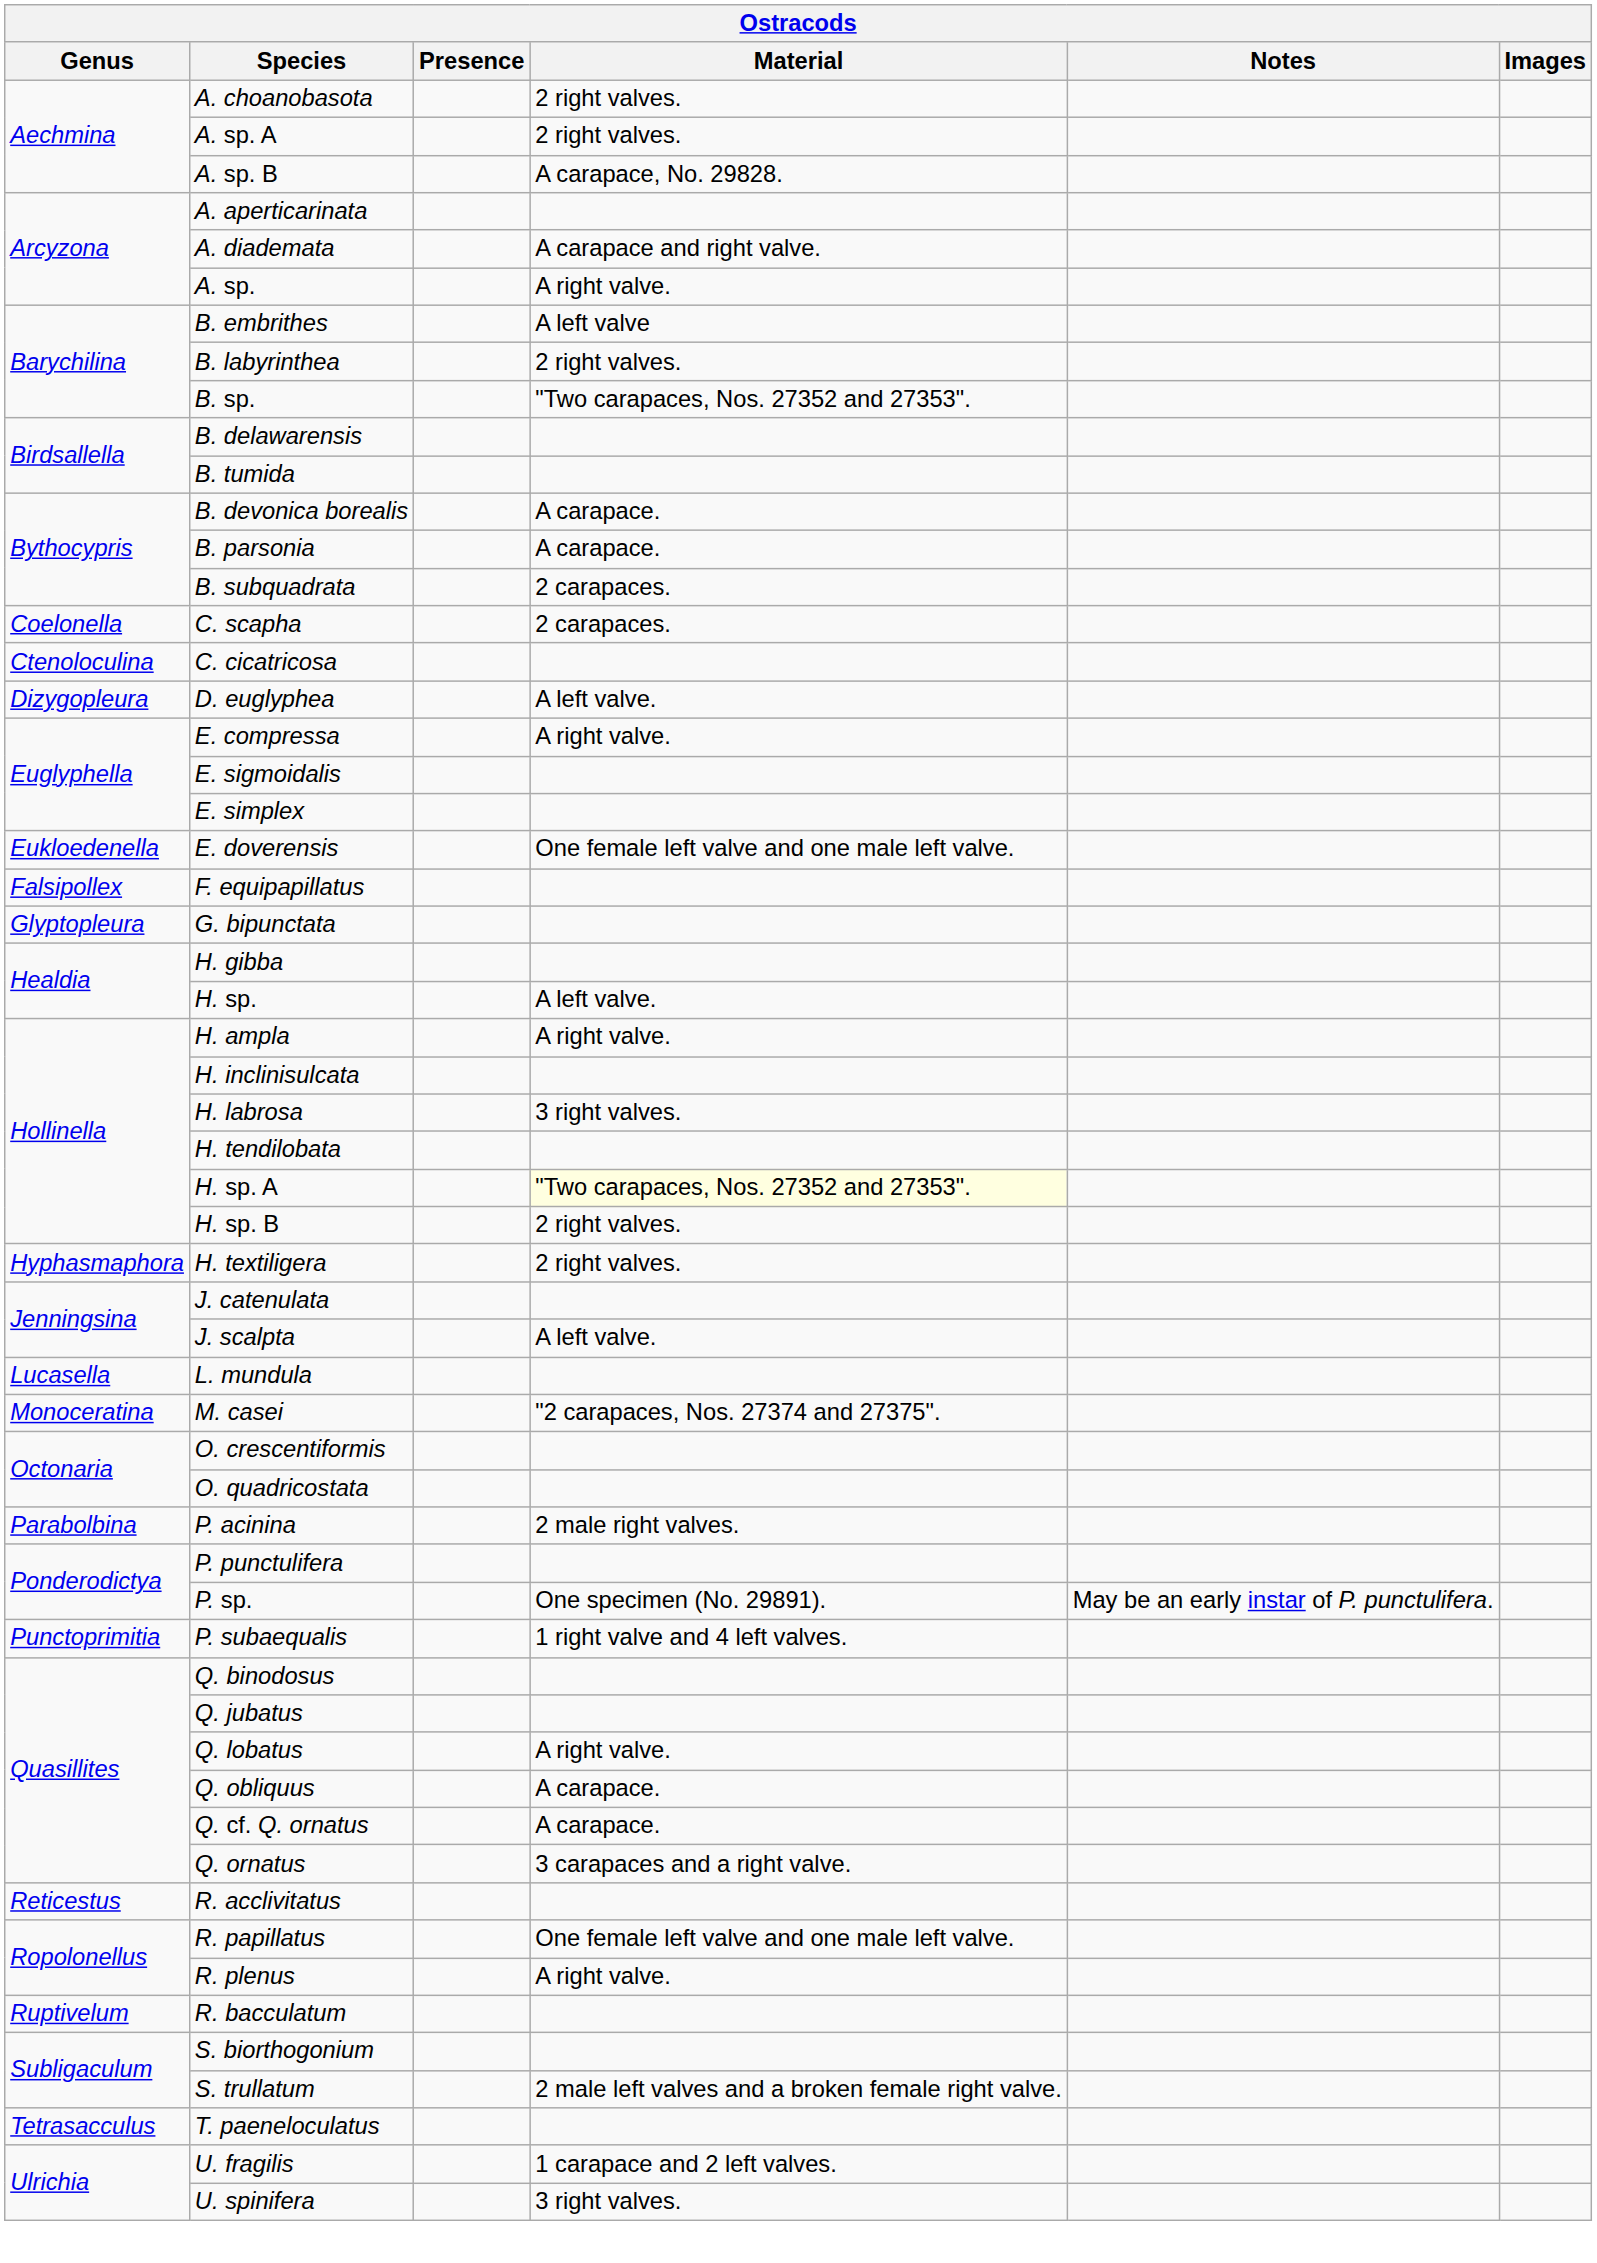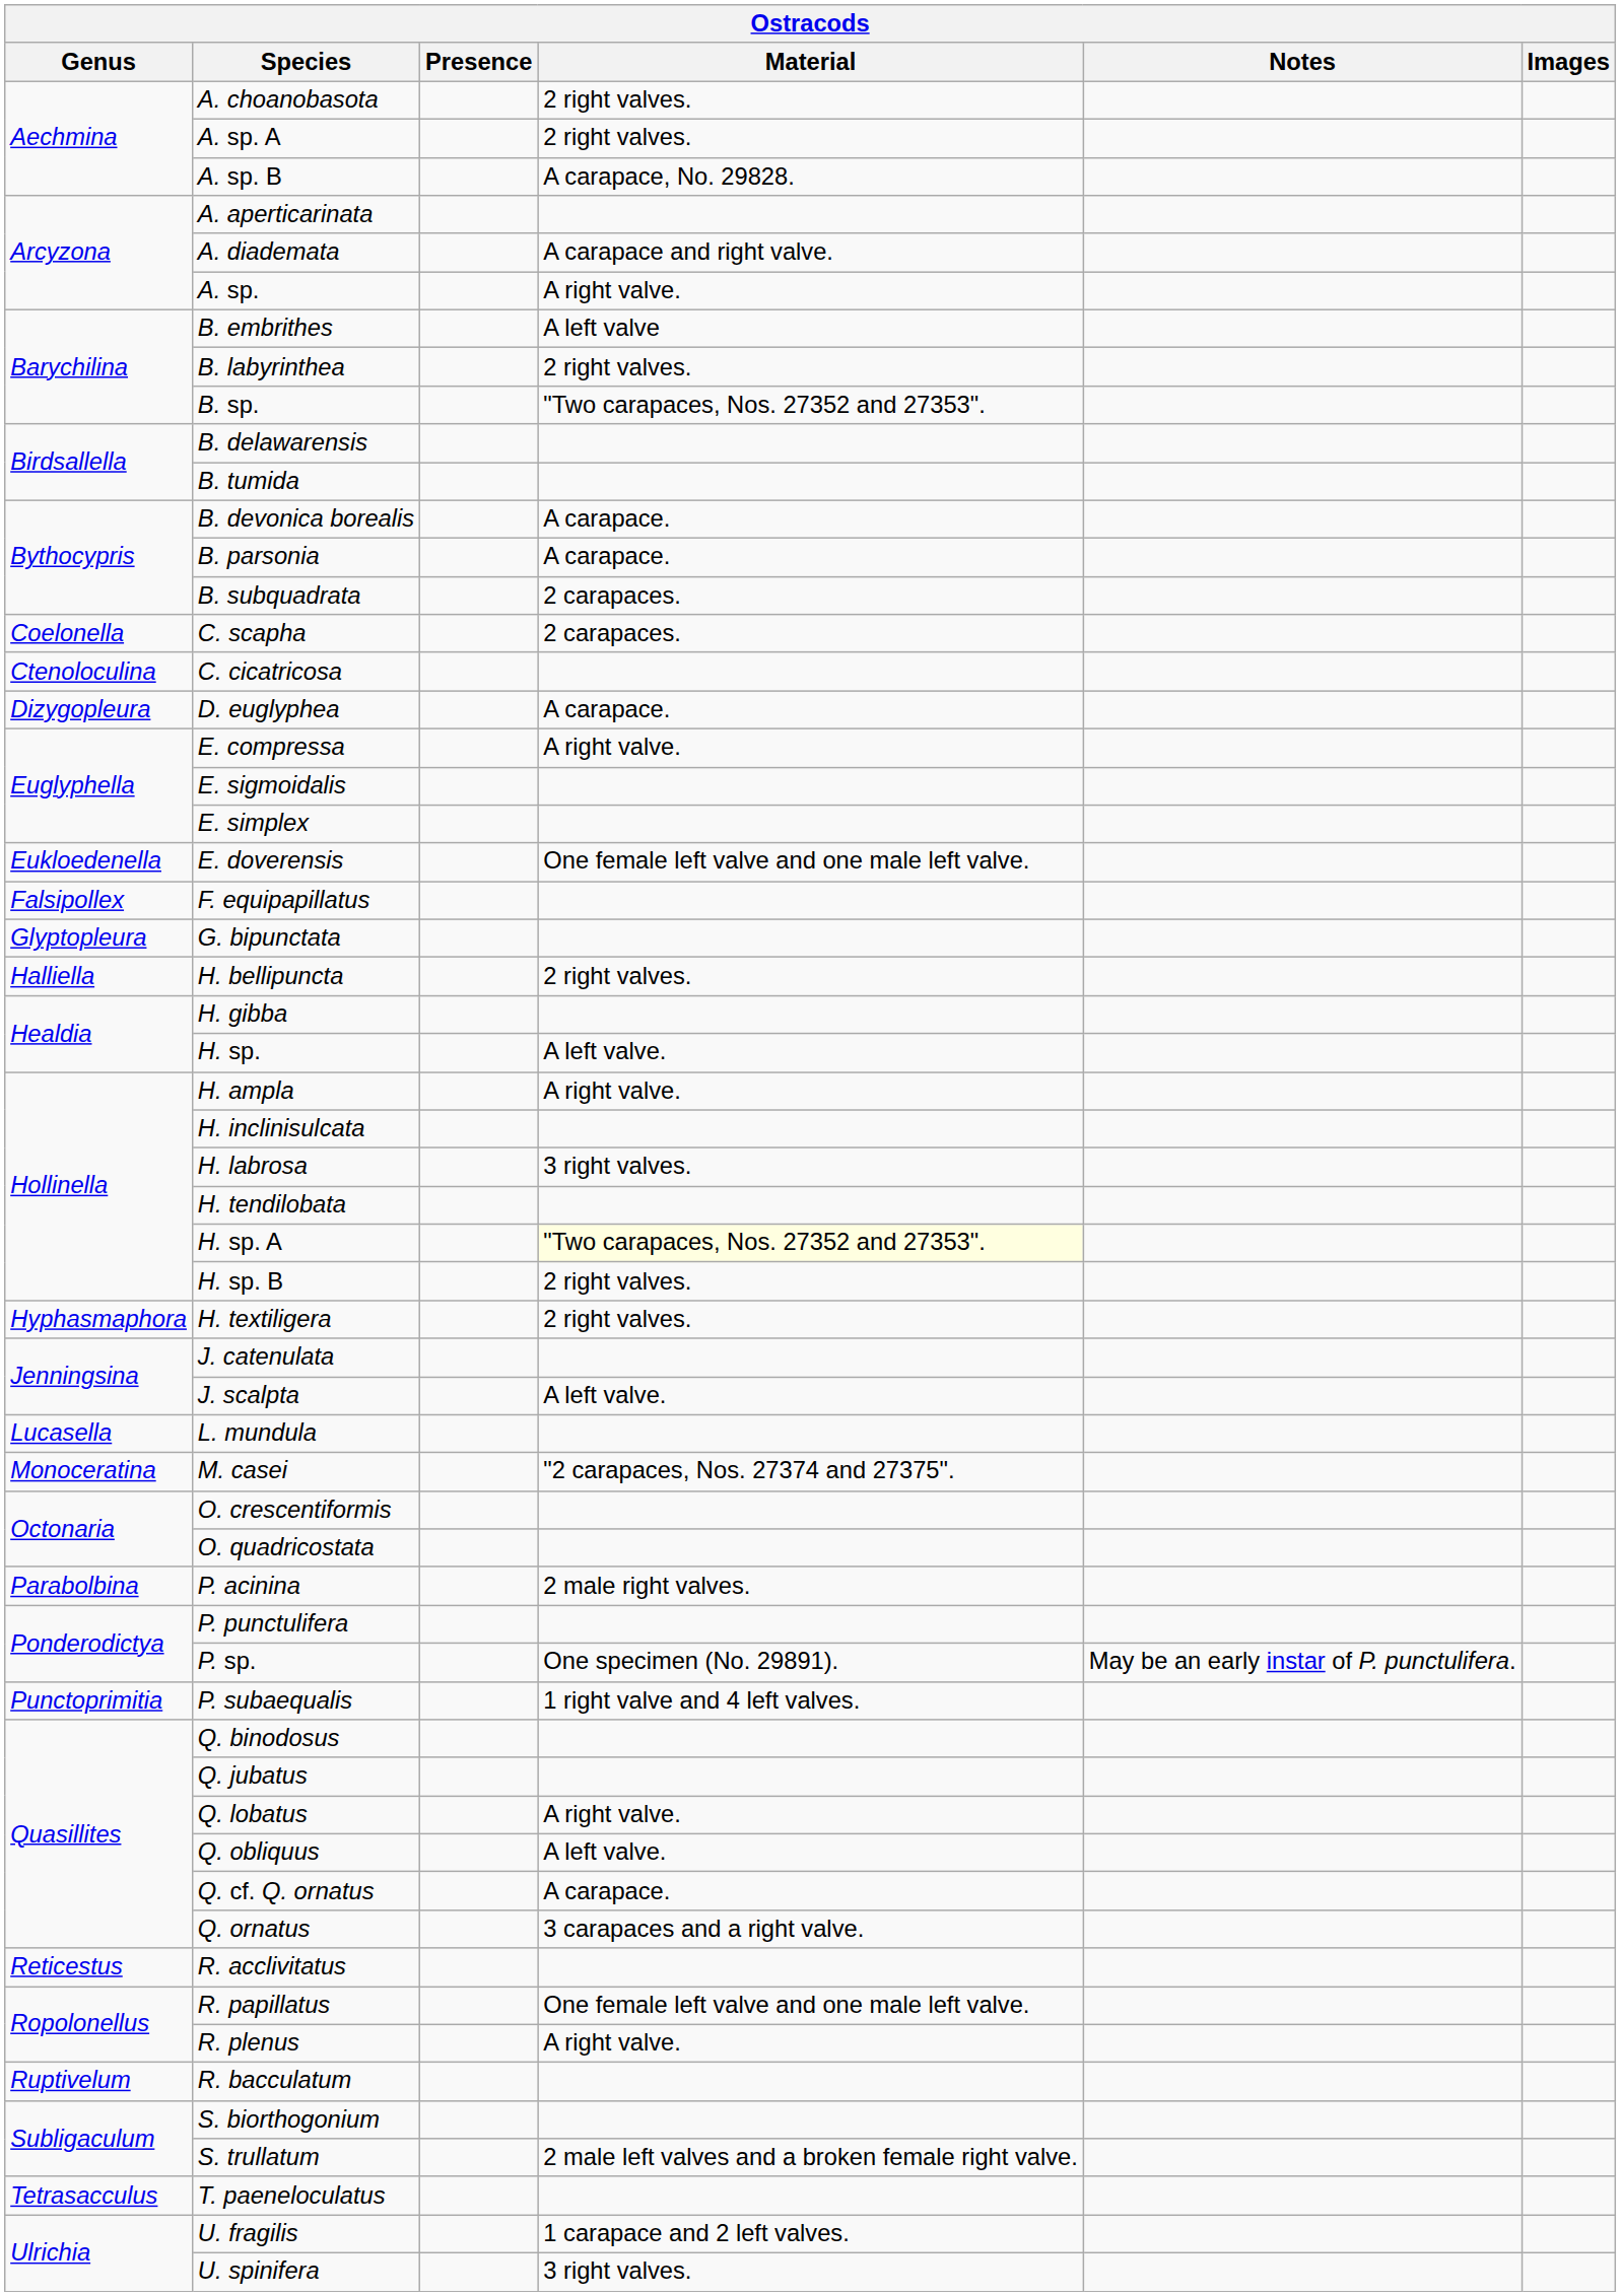 <table class="wikitable" align="center">
 <tr>
 <th colspan="6" align="center"><strong><a href='#'>Ostracods</a></strong></th>
 </tr>
 <tr>
 <th>Genus</th>
 <th>Species</th>
 <th>Presence</th>
 <th><strong>Material</strong></th>
 <th>Notes</th>
 <th>Images</th>
 </tr>
 <tr>
 <td rowspan="3"><em><a href='#'>Aechmina</a></em></td>
 <td><em>A. choanobasota</em></td>
 <td></td>
 <td>2 right valves.</td>
 <td></td>
 <td></td>
 </tr>
 <tr>
 <td><em>A.</em> sp. A</td>
 <td></td>
 <td>2 right valves.</td>
 <td></td>
 <td></td>
 </tr>
 <tr>
 <td><em>A.</em> sp. B</td>
 <td></td>
 <td>A carapace, No. 29828.</td>
 <td></td>
 <td></td>
 </tr>
 <tr>
 <td rowspan="3"><em><a href='#'>Arcyzona</a></em></td>
 <td><em>A. aperticarinata</em></td>
 <td></td>
 <td></td>
 <td></td>
 <td></td>
 </tr>
 <tr>
 <td><em>A. diademata</em></td>
 <td></td>
 <td>A carapace and right valve.</td>
 <td></td>
 <td></td>
 </tr>
 <tr>
 <td><em>A.</em> sp.</td>
 <td></td>
 <td>A right valve.</td>
 <td></td>
 <td></td>
 </tr>
 <tr>
 <td rowspan=3><em><a href='#'>Barychilina</a></em></td>
 <td><em>B. embrithes</em></td>
 <td></td>
 <td>A left valve</td>
 <td></td>
 <td></td>
 </tr>
 <tr>
 <td><em>B. labyrinthea</em></td>
 <td></td>
 <td>2 right valves.</td>
 <td></td>
 <td></td>
 </tr>
 <tr>
 <td><em>B.</em> sp.</td>
 <td></td>
 <td>"Two carapaces, Nos. 27352 and 27353".</td>
 <td></td>
 <td></td>
 </tr>
 <tr>
 <td rowspan=2><em><a href='#'>Birdsallella</a></em></td>
 <td><em>B. delawarensis</em></td>
 <td></td>
 <td></td>
 <td></td>
 <td></td>
 </tr>
 <tr>
 <td><em>B. tumida</em></td>
 <td></td>
 <td></td>
 <td></td>
 <td></td>
 </tr>
 <tr>
 <td rowspan=3><em><a href='#'>Bythocypris</a></em></td>
 <td><em>B. devonica borealis</em></td>
 <td></td>
 <td>A carapace.</td>
 <td></td>
 <td></td>
 </tr>
 <tr>
 <td><em>B. parsonia</em></td>
 <td></td>
 <td>A carapace.</td>
 <td></td>
 <td></td>
 </tr>
 <tr>
 <td><em>B. subquadrata</em></td>
 <td></td>
 <td>2 carapaces.</td>
 <td></td>
 <td></td>
 </tr>
 <tr>
 <td><em><a href='#'>Coelonella</a></em></td>
 <td><em>C. scapha</em></td>
 <td></td>
 <td>2 carapaces.</td>
 <td></td>
 <td></td>
 </tr>
 <tr>
 <td><em><a href='#'>Ctenoloculina</a></em></td>
 <td><em>C. cicatricosa</em></td>
 <td></td>
 <td></td>
 <td></td>
 <td></td>
 </tr>
 <tr>
 <td><em><a href='#'>Dizygopleura</a></em></td>
 <td><em>D. euglyphea</em></td>
 <td></td>
-<td>A left valve.</td>
+<td>A carapace.</td>
 <td></td>
 <td></td>
 </tr>
 <tr>
 <td rowspan="3"><em><a href='#'>Euglyphella</a></em></td>
 <td><em>E. compressa</em></td>
 <td></td>
 <td>A right valve.</td>
 <td></td>
 <td></td>
 </tr>
 <tr>
 <td><em>E. sigmoidalis</em></td>
 <td></td>
 <td></td>
 <td></td>
 <td></td>
 </tr>
 <tr>
 <td><em>E. simplex</em></td>
 <td></td>
 <td></td>
 <td></td>
 <td></td>
 </tr>
 <tr>
 <td><em><a href='#'>Eukloedenella</a></em></td>
 <td><em>E. doverensis</em></td>
 <td></td>
 <td>One female left valve and one male left valve.</td>
 <td></td>
 <td></td>
 </tr>
 <tr>
 <td><em><a href='#'>Falsipollex</a></em></td>
 <td><em>F. equipapillatus</em></td>
 <td></td>
 <td></td>
 <td></td>
 <td></td>
 </tr>
 <tr>
 <td><em><a href='#'>Glyptopleura</a></em></td>
 <td><em>G. bipunctata</em></td>
 <td></td>
 <td></td>
+<td></td>
+<td></td>
+</tr>
+<tr>
+<td><em><a href='#'>Halliella</a></em></td>
+<td><em>H. bellipuncta</em></td>
+<td></td>
+<td>2 right valves.</td>
 <td></td>
 <td></td>
 </tr>
 <tr>
 <td rowspan="2"><em><a href='#'>Healdia</a></em></td>
 <td><em>H. gibba</em></td>
 <td></td>
 <td></td>
 <td></td>
 <td></td>
 </tr>
 <tr>
 <td><em>H.</em> sp.</td>
 <td></td>
 <td>A left valve.</td>
 <td></td>
 <td></td>
 </tr>
 <tr>
 <td rowspan="6"><em><a href='#'>Hollinella</a></em></td>
 <td><em>H. ampla</em></td>
 <td></td>
 <td>A right valve.</td>
 <td></td>
 <td></td>
 </tr>
 <tr>
 <td><em>H. inclinisulcata</em></td>
 <td></td>
 <td></td>
 <td></td>
 <td></td>
 </tr>
 <tr>
 <td><em>H. labrosa</em></td>
 <td></td>
 <td>3 right valves.</td>
 <td></td>
 <td></td>
 </tr>
 <tr>
 <td><em>H. tendilobata</em></td>
 <td></td>
 <td></td>
 <td></td>
 <td></td>
 </tr>
 <tr>
 <td><em>H.</em> sp. A</td>
 <td></td>
 <td style="background: lightyellow;">"Two carapaces, Nos. 27352 and 27353".</td>
 <td></td>
 <td></td>
 </tr>
 <tr>
 <td><em>H.</em> sp. B</td>
 <td></td>
 <td>2 right valves.</td>
 <td></td>
 <td></td>
 </tr>
 <tr>
 <td><em><a href='#'>Hyphasmaphora</a></em></td>
 <td><em>H. textiligera</em></td>
 <td></td>
 <td>2 right valves.</td>
 <td></td>
 <td></td>
 </tr>
 <tr>
 <td rowspan="2"><em><a href='#'>Jenningsina</a></em></td>
 <td><em>J. catenulata</em></td>
 <td></td>
 <td></td>
 <td></td>
 <td></td>
 </tr>
 <tr>
 <td><em>J. scalpta</em></td>
 <td></td>
 <td>A left valve.</td>
 <td></td>
 <td></td>
 </tr>
 <tr>
 <td><em><a href='#'>Lucasella</a></em></td>
 <td><em>L. mundula</em></td>
 <td></td>
 <td></td>
 <td></td>
 <td></td>
 </tr>
 <tr>
 <td><em><a href='#'>Monoceratina</a></em></td>
 <td><em>M. casei</em></td>
 <td></td>
 <td>"2 carapaces, Nos. 27374 and 27375".</td>
 <td></td>
 <td></td>
 </tr>
 <tr>
 <td rowspan="2"><em><a href='#'>Octonaria</a></em></td>
 <td><em>O. crescentiformis</em></td>
 <td></td>
 <td></td>
 <td></td>
 <td></td>
 </tr>
 <tr>
 <td><em>O. quadricostata</em></td>
 <td></td>
 <td></td>
 <td></td>
 <td></td>
 </tr>
 <tr>
 <td><em><a href='#'>Parabolbina</a></em></td>
 <td><em>P. acinina</em></td>
 <td></td>
 <td>2 male right valves.</td>
 <td></td>
 <td></td>
 </tr>
 <tr>
 <td rowspan="2"><em><a href='#'>Ponderodictya</a></em></td>
 <td><em>P. punctulifera</em></td>
 <td></td>
 <td></td>
 <td></td>
 <td></td>
 </tr>
 <tr>
 <td><em>P.</em> sp.</td>
 <td></td>
 <td>One specimen (No. 29891).</td>
 <td>May be an early <a href='#'>instar</a> of <em>P. punctulifera</em>.</td>
 <td></td>
 </tr>
 <tr>
 <td><em><a href='#'>Punctoprimitia</a></em></td>
 <td><em>P. subaequalis</em></td>
 <td></td>
 <td>1 right valve and 4 left valves.</td>
 <td></td>
 <td></td>
 </tr>
 <tr>
 <td rowspan="6"><em><a href='#'>Quasillites</a></em></td>
 <td><em>Q. binodosus</em></td>
 <td></td>
 <td></td>
 <td></td>
 <td></td>
 </tr>
 <tr>
 <td><em>Q. jubatus</em></td>
 <td></td>
 <td></td>
 <td></td>
 <td></td>
 </tr>
 <tr>
 <td><em>Q. lobatus</em></td>
 <td></td>
 <td>A right valve.</td>
 <td></td>
 <td></td>
 </tr>
 <tr>
 <td><em>Q. obliquus</em></td>
 <td></td>
-<td>A carapace.</td>
+<td>A left valve.</td>
 <td></td>
 <td></td>
 </tr>
 <tr>
 <td><em>Q.</em> cf. <em>Q. ornatus</em></td>
 <td></td>
 <td>A carapace.</td>
 <td></td>
 <td></td>
 </tr>
 <tr>
 <td><em>Q. ornatus</em></td>
 <td></td>
 <td>3 carapaces and a right valve.</td>
 <td></td>
 <td></td>
 </tr>
 <tr>
 <td><em><a href='#'>Reticestus</a></em></td>
 <td><em>R. acclivitatus</em></td>
 <td></td>
 <td></td>
 <td></td>
 <td></td>
 </tr>
 <tr>
 <td rowspan="2"><em><a href='#'>Ropolonellus</a></em></td>
 <td><em>R. papillatus</em></td>
 <td></td>
 <td>One female left valve and one male left valve.</td>
 <td></td>
 <td></td>
 </tr>
 <tr>
 <td><em>R. plenus</em></td>
 <td></td>
 <td>A right valve.</td>
 <td></td>
 <td></td>
 </tr>
 <tr>
 <td><em><a href='#'>Ruptivelum</a></em></td>
 <td><em>R. bacculatum</em></td>
 <td></td>
 <td></td>
 <td></td>
 <td></td>
 </tr>
 <tr>
 <td rowspan="2"><em><a href='#'>Subligaculum</a></em></td>
 <td><em>S. biorthogonium</em></td>
 <td></td>
 <td></td>
 <td></td>
 <td></td>
 </tr>
 <tr>
 <td><em>S. trullatum</em></td>
 <td></td>
 <td>2 male left valves and a broken female right valve.</td>
 <td></td>
 <td></td>
 </tr>
 <tr>
 <td><em><a href='#'>Tetrasacculus</a></em></td>
 <td><em>T. paeneloculatus</em></td>
 <td></td>
 <td></td>
 <td></td>
 <td></td>
 </tr>
 <tr>
 <td rowspan="2"><em><a href='#'>Ulrichia</a></em></td>
 <td><em>U. fragilis</em></td>
 <td></td>
 <td>1 carapace and 2 left valves.</td>
 <td></td>
 <td></td>
 </tr>
 <tr>
 <td><em>U. spinifera</em></td>
 <td></td>
 <td>3 right valves.</td>
 <td></td>
 <td></td>
 </tr>
 </table>
